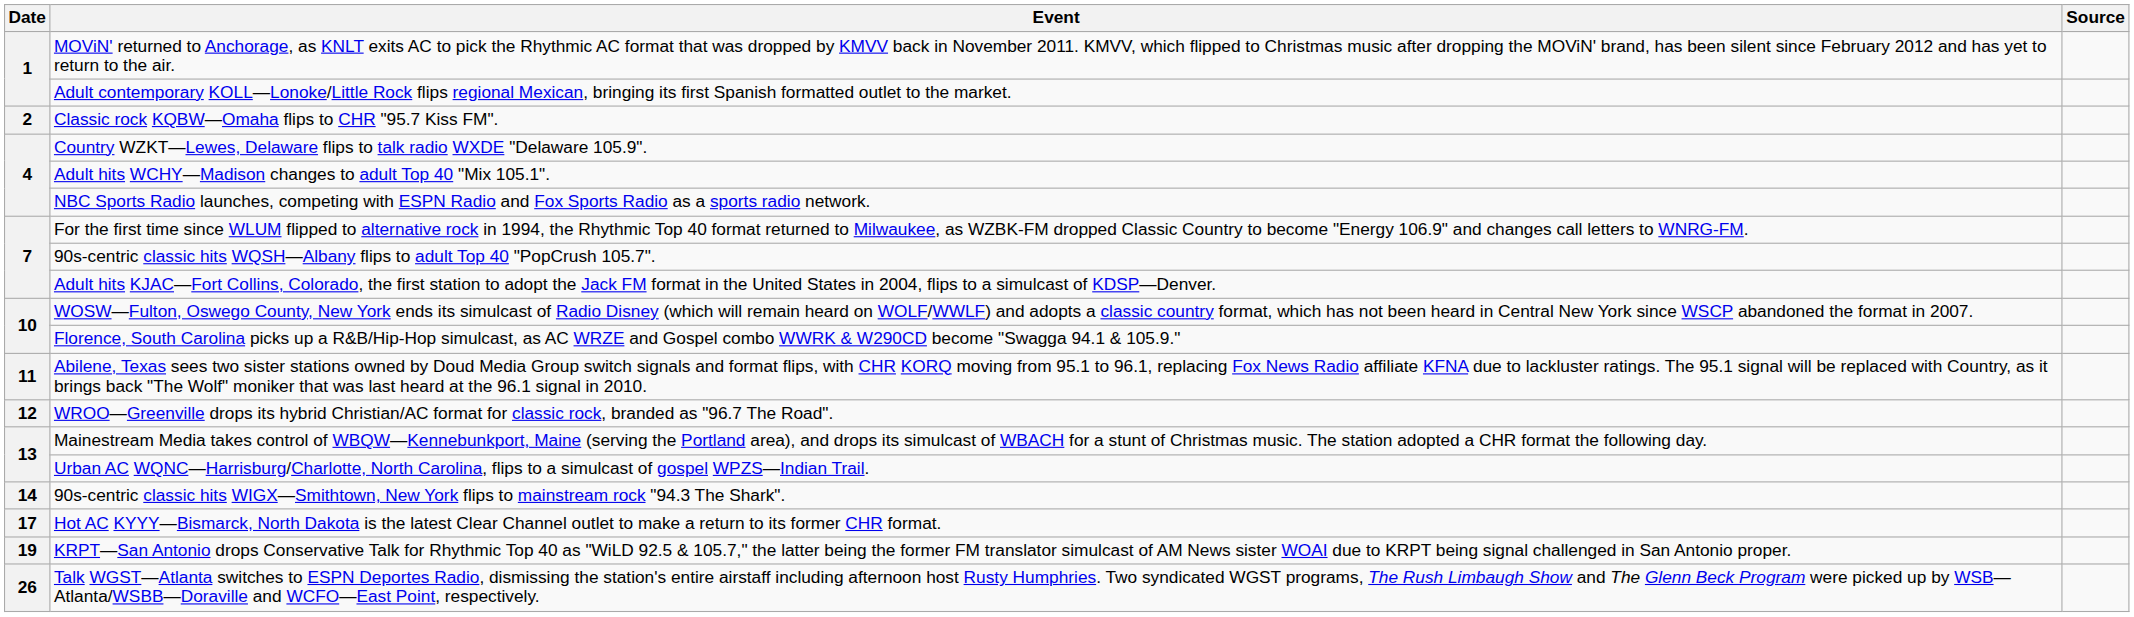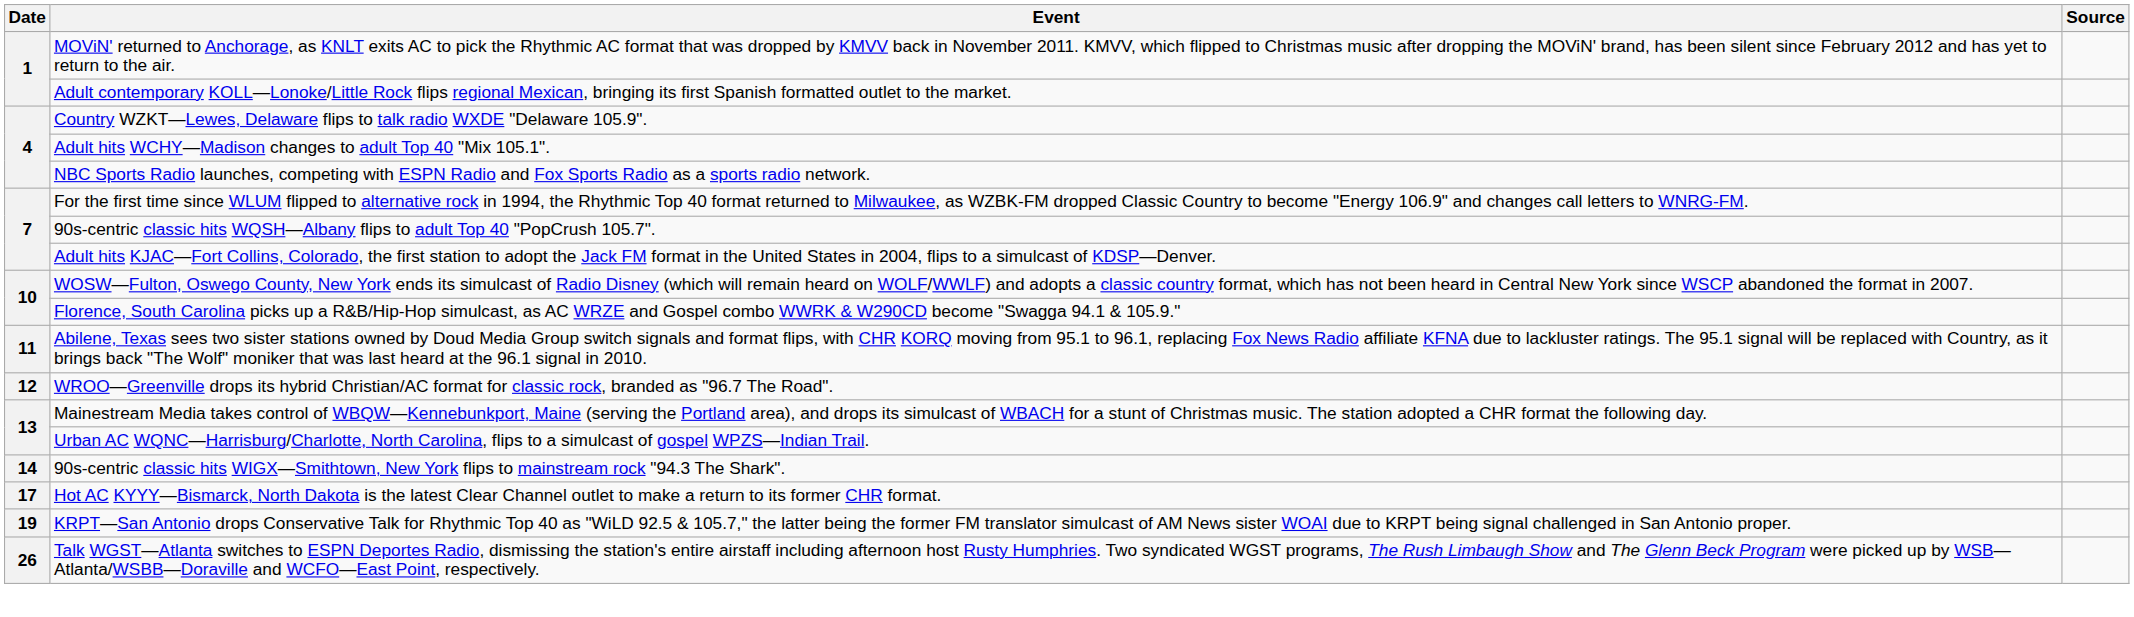 <table class=wikitable>
 <tr>
 <th>Date</th>
 <th>Event</th>
 <th>Source</th>
 </tr>
 <tr>
 <th rowspan="2">1</th>
 <td><a href='#'>MOViN'</a> returned to <a href='#'>Anchorage</a>, as <a href='#'>KNLT</a> exits AC to pick the Rhythmic AC format that was dropped by <a href='#'>KMVV</a> back in November 2011. KMVV, which flipped to Christmas music after dropping the MOViN' brand, has been silent since February 2012 and has yet to return to the air.</td>
 <td></td>
 </tr>
 <tr>
 <td><a href='#'>Adult contemporary</a> <a href='#'>KOLL</a>—<a href='#'>Lonoke</a>/<a href='#'>Little Rock</a> flips <a href='#'>regional Mexican</a>, bringing its first Spanish formatted outlet to the market.</td>
-<td></td>
-</tr>
-<tr>
-<th>2</th>
-<td><a href='#'>Classic rock</a> <a href='#'>KQBW</a>—<a href='#'>Omaha</a> flips to <a href='#'>CHR</a> "95.7 Kiss FM".</td>
 <td></td>
 </tr>
 <tr>
 <th rowspan="3">4</th>
 <td><a href='#'>Country</a> WZKT—<a href='#'>Lewes, Delaware</a> flips to <a href='#'>talk radio</a> <a href='#'>WXDE</a> "Delaware 105.9".</td>
 <td></td>
 </tr>
 <tr>
 <td><a href='#'>Adult hits</a> <a href='#'>WCHY</a>—<a href='#'>Madison</a> changes to <a href='#'>adult Top 40</a> "Mix 105.1".</td>
 <td></td>
 </tr>
 <tr>
 <td><a href='#'>NBC Sports Radio</a> launches, competing with <a href='#'>ESPN Radio</a> and <a href='#'>Fox Sports Radio</a> as a <a href='#'>sports radio</a> network.</td>
 <td></td>
 </tr>
 <tr>
 <th rowspan="3">7</th>
 <td>For the first time since <a href='#'>WLUM</a> flipped to <a href='#'>alternative rock</a> in 1994, the Rhythmic Top 40 format returned to <a href='#'>Milwaukee</a>, as WZBK-FM dropped Classic Country to become "Energy 106.9" and changes call letters to <a href='#'>WNRG-FM</a>.</td>
 <td></td>
 </tr>
 <tr>
 <td>90s-centric <a href='#'>classic hits</a> <a href='#'>WQSH</a>—<a href='#'>Albany</a> flips to <a href='#'>adult Top 40</a> "PopCrush 105.7".</td>
 <td></td>
 </tr>
 <tr>
 <td><a href='#'>Adult hits</a> <a href='#'>KJAC</a>—<a href='#'>Fort Collins, Colorado</a>, the first station to adopt the <a href='#'>Jack FM</a> format in the United States in 2004, flips to a simulcast of <a href='#'>KDSP</a>—Denver.</td>
 <td></td>
 </tr>
 <tr>
 <th rowspan="2">10</th>
 <td><a href='#'>WOSW</a>—<a href='#'>Fulton, Oswego County, New York</a> ends its simulcast of <a href='#'>Radio Disney</a> (which will remain heard on <a href='#'>WOLF</a>/<a href='#'>WWLF</a>) and adopts a <a href='#'>classic country</a> format, which has not been heard in Central New York since <a href='#'>WSCP</a> abandoned the format in 2007.</td>
 <td></td>
 </tr>
 <tr>
 <td><a href='#'>Florence, South Carolina</a> picks up a R&B/Hip-Hop simulcast, as AC <a href='#'>WRZE</a> and Gospel combo <a href='#'>WWRK & W290CD</a> become "Swagga 94.1 & 105.9."</td>
 <td></td>
 </tr>
 <tr>
 <th>11</th>
 <td><a href='#'>Abilene, Texas</a> sees two sister stations owned by Doud Media Group switch signals and format flips, with <a href='#'>CHR</a> <a href='#'>KORQ</a> moving from 95.1 to 96.1, replacing <a href='#'>Fox News Radio</a> affiliate <a href='#'>KFNA</a> due to lackluster ratings. The 95.1 signal will be replaced with Country, as it brings back "The Wolf" moniker that was last heard at the 96.1 signal in  2010.</td>
 <td></td>
 </tr>
 <tr>
 <th>12</th>
 <td><a href='#'>WROO</a>—<a href='#'>Greenville</a> drops its hybrid Christian/AC format for <a href='#'>classic rock</a>, branded as "96.7 The Road".</td>
 <td></td>
 </tr>
 <tr>
 <th rowspan="2">13</th>
 <td>Mainestream Media takes control of <a href='#'>WBQW</a>—<a href='#'>Kennebunkport, Maine</a> (serving the <a href='#'>Portland</a> area), and drops its simulcast of <a href='#'>WBACH</a> for a stunt of Christmas music. The station adopted a CHR format the following day.</td>
 <td></td>
 </tr>
 <tr>
 <td><a href='#'>Urban AC</a> <a href='#'>WQNC</a>—<a href='#'>Harrisburg</a>/<a href='#'>Charlotte, North Carolina</a>, flips to a simulcast of <a href='#'>gospel</a> <a href='#'>WPZS</a>—<a href='#'>Indian Trail</a>.</td>
 <td></td>
 </tr>
 <tr>
 <th>14</th>
 <td>90s-centric <a href='#'>classic hits</a> <a href='#'>WIGX</a>—<a href='#'>Smithtown, New York</a> flips to <a href='#'>mainstream rock</a> "94.3 The Shark".</td>
 <td></td>
 </tr>
 <tr>
 <th>17</th>
 <td><a href='#'>Hot AC</a> <a href='#'>KYYY</a>—<a href='#'>Bismarck, North Dakota</a> is the latest Clear Channel outlet to make a return to its former <a href='#'>CHR</a> format.</td>
 <td></td>
 </tr>
 <tr>
 <th>19</th>
 <td><a href='#'>KRPT</a>—<a href='#'>San Antonio</a> drops Conservative Talk for Rhythmic Top 40 as "WiLD 92.5 & 105.7," the latter being the former FM translator simulcast of AM News sister <a href='#'>WOAI</a> due to KRPT being signal challenged in San Antonio proper.</td>
 <td></td>
 </tr>
 <tr>
 <th>26</th>
 <td><a href='#'>Talk</a> <a href='#'>WGST</a>—<a href='#'>Atlanta</a> switches to <a href='#'>ESPN Deportes Radio</a>, dismissing the station's entire airstaff including afternoon host <a href='#'>Rusty Humphries</a>. Two syndicated WGST programs, <em><a href='#'>The Rush Limbaugh Show</a></em> and <em>The <a href='#'>Glenn Beck Program</a></em> were picked up by <a href='#'>WSB</a>—Atlanta/<a href='#'>WSBB</a>—<a href='#'>Doraville</a> and <a href='#'>WCFO</a>—<a href='#'>East Point</a>, respectively.</td>
 <td></td>
 </tr>
 </table>
